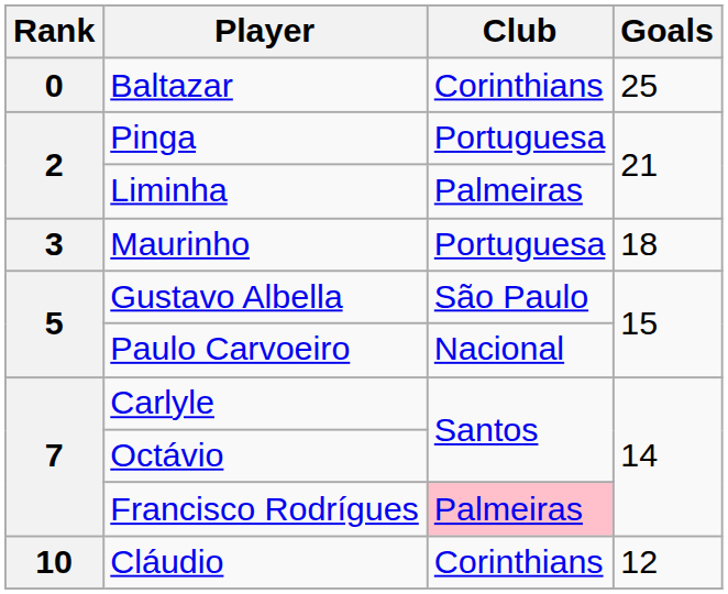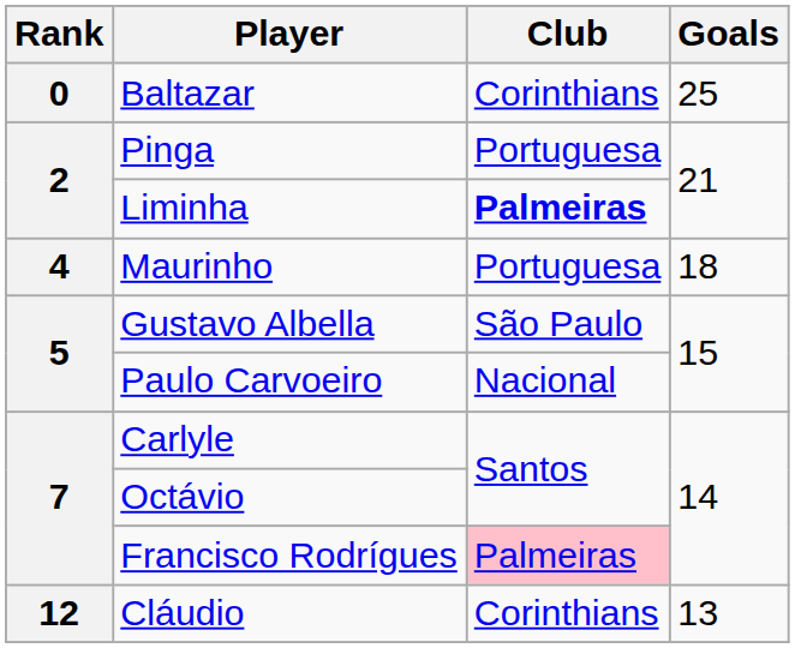 <table class="wikitable">
 <tr>
 <th>Rank</th>
 <th>Player</th>
 <th>Club</th>
 <th>Goals</th>
 </tr>
 <tr>
 <th>0</th>
 <td><a href='#'>Baltazar</a></td>
 <td><a href='#'>Corinthians</a></td>
 <td>25</td>
 </tr>
 <tr>
 <th rowspan="2">2</th>
 <td><a href='#'>Pinga</a></td>
 <td><a href='#'>Portuguesa</a></td>
 <td rowspan="2">21</td>
 </tr>
 <tr>
 <td><a href='#'>Liminha</a></td>
-<td><a href='#'>Palmeiras</a></td>
+<td><strong><a href='#'>Palmeiras</a></strong></td>
 </tr>
 <tr>
-<th>3</th>
+<th>4</th>
 <td><a href='#'>Maurinho</a></td>
 <td><a href='#'>Portuguesa</a></td>
 <td>18</td>
 </tr>
 <tr>
 <th rowspan="2">5</th>
 <td><a href='#'>Gustavo Albella</a></td>
 <td><a href='#'>São Paulo</a></td>
 <td rowspan="2">15</td>
 </tr>
 <tr>
 <td><a href='#'>Paulo Carvoeiro</a></td>
 <td><a href='#'>Nacional</a></td>
 </tr>
 <tr>
 <th rowspan="3">7</th>
 <td><a href='#'>Carlyle</a></td>
 <td rowspan="2"><a href='#'>Santos</a></td>
 <td rowspan="3">14</td>
 </tr>
 <tr>
 <td><a href='#'>Octávio</a></td>
 </tr>
 <tr>
 <td><a href='#'>Francisco Rodrígues</a></td>
 <td style="background: pink;"><a href='#'>Palmeiras</a></td>
 </tr>
 <tr>
-<th>10</th>
+<th>12</th>
 <td><a href='#'>Cláudio</a></td>
 <td><a href='#'>Corinthians</a></td>
-<td>12</td>
+<td>13</td>
 </tr>
 </table>
